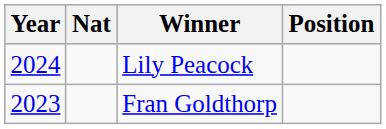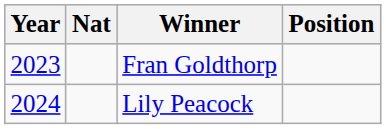 <table class="wikitable">
 <tr>
 <th>Year</th>
 <th>Nat</th>
 <th>Winner</th>
 <th>Position</th>
 </tr>
 <tr>
+<td><a href='#'>2023</a></td>
+<td></td>
+<td><a href='#'>Fran Goldthorp</a></td>
+<td></td>
+</tr>
+<tr>
 <td><a href='#'>2024</a></td>
 <td></td>
 <td><a href='#'>Lily Peacock</a></td>
 <td></td>
 </tr>
-<tr>
-<td><a href='#'>2023</a></td>
-<td></td>
-<td><a href='#'>Fran Goldthorp</a></td>
-<td></td>
-</tr>
 </table>
